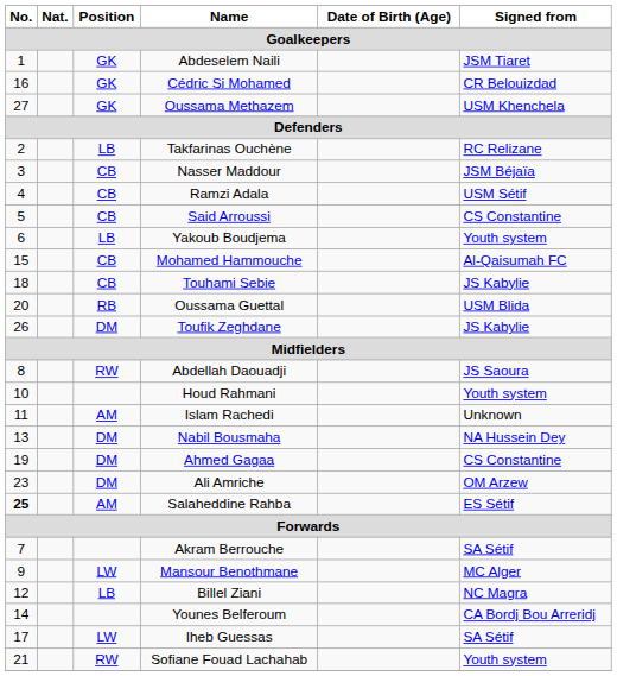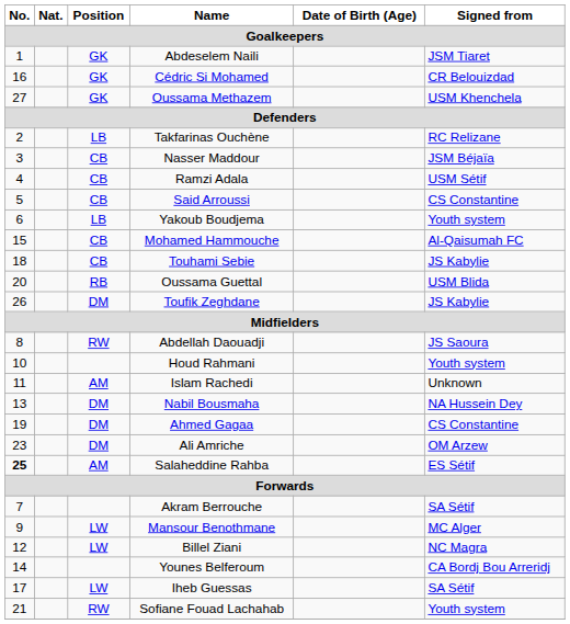 <table class="wikitable" style="text-align:center; font-size:90%; width:100%">
 <tr>
 <th style="background:white; color:black; text-align:center;">No.</th>
 <th style="background:white; color:black; text-align:center;">Nat.</th>
 <th style="background:white; color:black; text-align:center;">Position</th>
 <th style="background:white; color:black; text-align:center;">Name</th>
 <th style="background:white; color:black; text-align:center;">Date of Birth (Age)</th>
 <th style="background:white; color:black; text-align:center;">Signed from</th>
 </tr>
 <tr>
 <th colspan=10 style="background:#DCDCDC; text-align:center;">Goalkeepers</th>
 </tr>
 <tr>
 <td>1</td>
 <td></td>
 <td><a href='#'>GK</a></td>
 <td>Abdeselem Naili</td>
 <td></td>
 <td style="text-align:left"> <a href='#'>JSM Tiaret</a></td>
 </tr>
 <tr>
 <td>16</td>
 <td></td>
 <td><a href='#'>GK</a></td>
 <td><a href='#'>Cédric Si Mohamed</a></td>
 <td></td>
 <td style="text-align:left"> <a href='#'>CR Belouizdad</a></td>
 </tr>
 <tr>
 <td>27</td>
 <td></td>
 <td><a href='#'>GK</a></td>
 <td><a href='#'>Oussama Methazem</a></td>
 <td></td>
 <td style="text-align:left"> <a href='#'>USM Khenchela</a></td>
 </tr>
 <tr>
 <th colspan=10 style="background:#DCDCDC; text-align:center;">Defenders</th>
 </tr>
 <tr>
 <td>2</td>
 <td></td>
 <td><a href='#'>LB</a></td>
 <td>Takfarinas Ouchène</td>
 <td></td>
 <td style="text-align:left"> <a href='#'>RC Relizane</a></td>
 </tr>
 <tr>
 <td>3</td>
 <td></td>
 <td><a href='#'>CB</a></td>
 <td>Nasser Maddour</td>
 <td></td>
 <td style="text-align:left"> <a href='#'>JSM Béjaïa</a></td>
 </tr>
 <tr>
 <td>4</td>
 <td></td>
 <td><a href='#'>CB</a></td>
 <td>Ramzi Adala</td>
 <td></td>
 <td style="text-align:left"> <a href='#'>USM Sétif</a></td>
 </tr>
 <tr>
 <td>5</td>
 <td></td>
 <td><a href='#'>CB</a></td>
 <td><a href='#'>Said Arroussi</a></td>
 <td></td>
 <td style="text-align:left"> <a href='#'>CS Constantine</a></td>
 </tr>
 <tr>
 <td>6</td>
 <td></td>
 <td><a href='#'>LB</a></td>
 <td>Yakoub Boudjema</td>
 <td></td>
 <td style="text-align:left"> <a href='#'>Youth system</a></td>
 </tr>
 <tr>
 <td>15</td>
 <td></td>
 <td><a href='#'>CB</a></td>
 <td><a href='#'>Mohamed Hammouche</a></td>
 <td></td>
 <td style="text-align:left"> <a href='#'>Al-Qaisumah FC</a></td>
 </tr>
 <tr>
 <td>18</td>
 <td></td>
 <td><a href='#'>CB</a></td>
 <td><a href='#'>Touhami Sebie</a></td>
 <td></td>
 <td style="text-align:left"> <a href='#'>JS Kabylie</a></td>
 </tr>
 <tr>
 <td>20</td>
 <td></td>
 <td><a href='#'>RB</a></td>
 <td>Oussama Guettal</td>
 <td></td>
 <td style="text-align:left"> <a href='#'>USM Blida</a></td>
 </tr>
 <tr>
 <td>26</td>
 <td></td>
 <td><a href='#'>DM</a></td>
 <td><a href='#'>Toufik Zeghdane</a></td>
 <td></td>
 <td style="text-align:left"> <a href='#'>JS Kabylie</a></td>
 </tr>
 <tr>
 <th colspan=10 style="background:#DCDCDC; text-align:center;">Midfielders</th>
 </tr>
 <tr>
 <td>8</td>
 <td></td>
 <td><a href='#'>RW</a></td>
 <td>Abdellah Daouadji</td>
 <td></td>
 <td style="text-align:left"> <a href='#'>JS Saoura</a></td>
 </tr>
 <tr>
 <td>10</td>
 <td></td>
 <td></td>
 <td>Houd Rahmani</td>
 <td></td>
 <td style="text-align:left"> <a href='#'>Youth system</a></td>
 </tr>
 <tr>
 <td>11</td>
 <td></td>
 <td><a href='#'>AM</a></td>
 <td>Islam Rachedi</td>
 <td></td>
 <td style="text-align:left"> Unknown</td>
 </tr>
 <tr>
 <td>13</td>
 <td></td>
 <td><a href='#'>DM</a></td>
 <td><a href='#'>Nabil Bousmaha</a></td>
 <td></td>
 <td style="text-align:left"> <a href='#'>NA Hussein Dey</a></td>
 </tr>
 <tr>
 <td>19</td>
 <td></td>
 <td><a href='#'>DM</a></td>
 <td><a href='#'>Ahmed Gagaa</a></td>
 <td></td>
 <td style="text-align:left"> <a href='#'>CS Constantine</a></td>
 </tr>
 <tr>
 <td>23</td>
 <td></td>
 <td><a href='#'>DM</a></td>
 <td>Ali Amriche</td>
 <td></td>
 <td style="text-align:left"> <a href='#'>OM Arzew</a></td>
 </tr>
 <tr>
 <td><strong>25</strong></td>
 <td></td>
 <td><a href='#'>AM</a></td>
 <td>Salaheddine Rahba</td>
 <td></td>
 <td style="text-align:left"> <a href='#'>ES Sétif</a></td>
 </tr>
 <tr>
 <th colspan=10 style="background:#DCDCDC; text-align:center;">Forwards</th>
 </tr>
 <tr>
 <td>7</td>
 <td></td>
 <td></td>
 <td>Akram Berrouche</td>
 <td></td>
 <td style="text-align:left"> <a href='#'>SA Sétif</a></td>
 </tr>
 <tr>
 <td>9</td>
 <td></td>
 <td><a href='#'>LW</a></td>
 <td><a href='#'>Mansour Benothmane</a></td>
 <td></td>
 <td style="text-align:left"> <a href='#'>MC Alger</a></td>
 </tr>
 <tr>
 <td>12</td>
 <td></td>
-<td><a href='#'>LB</a></td>
+<td><a href='#'>LW</a></td>
 <td>Billel Ziani</td>
 <td></td>
 <td style="text-align:left"> <a href='#'>NC Magra</a></td>
 </tr>
 <tr>
 <td>14</td>
 <td></td>
 <td></td>
 <td>Younes Belferoum</td>
 <td></td>
 <td style="text-align:left"> <a href='#'>CA Bordj Bou Arreridj</a></td>
 </tr>
 <tr>
 <td>17</td>
 <td></td>
 <td><a href='#'>LW</a></td>
 <td>Iheb Guessas</td>
 <td></td>
 <td style="text-align:left"> <a href='#'>SA Sétif</a></td>
 </tr>
 <tr>
 <td>21</td>
 <td></td>
 <td><a href='#'>RW</a></td>
 <td>Sofiane Fouad Lachahab</td>
 <td></td>
 <td style="text-align:left"> <a href='#'>Youth system</a></td>
 </tr>
 <tr>
 </tr>
 </table>
